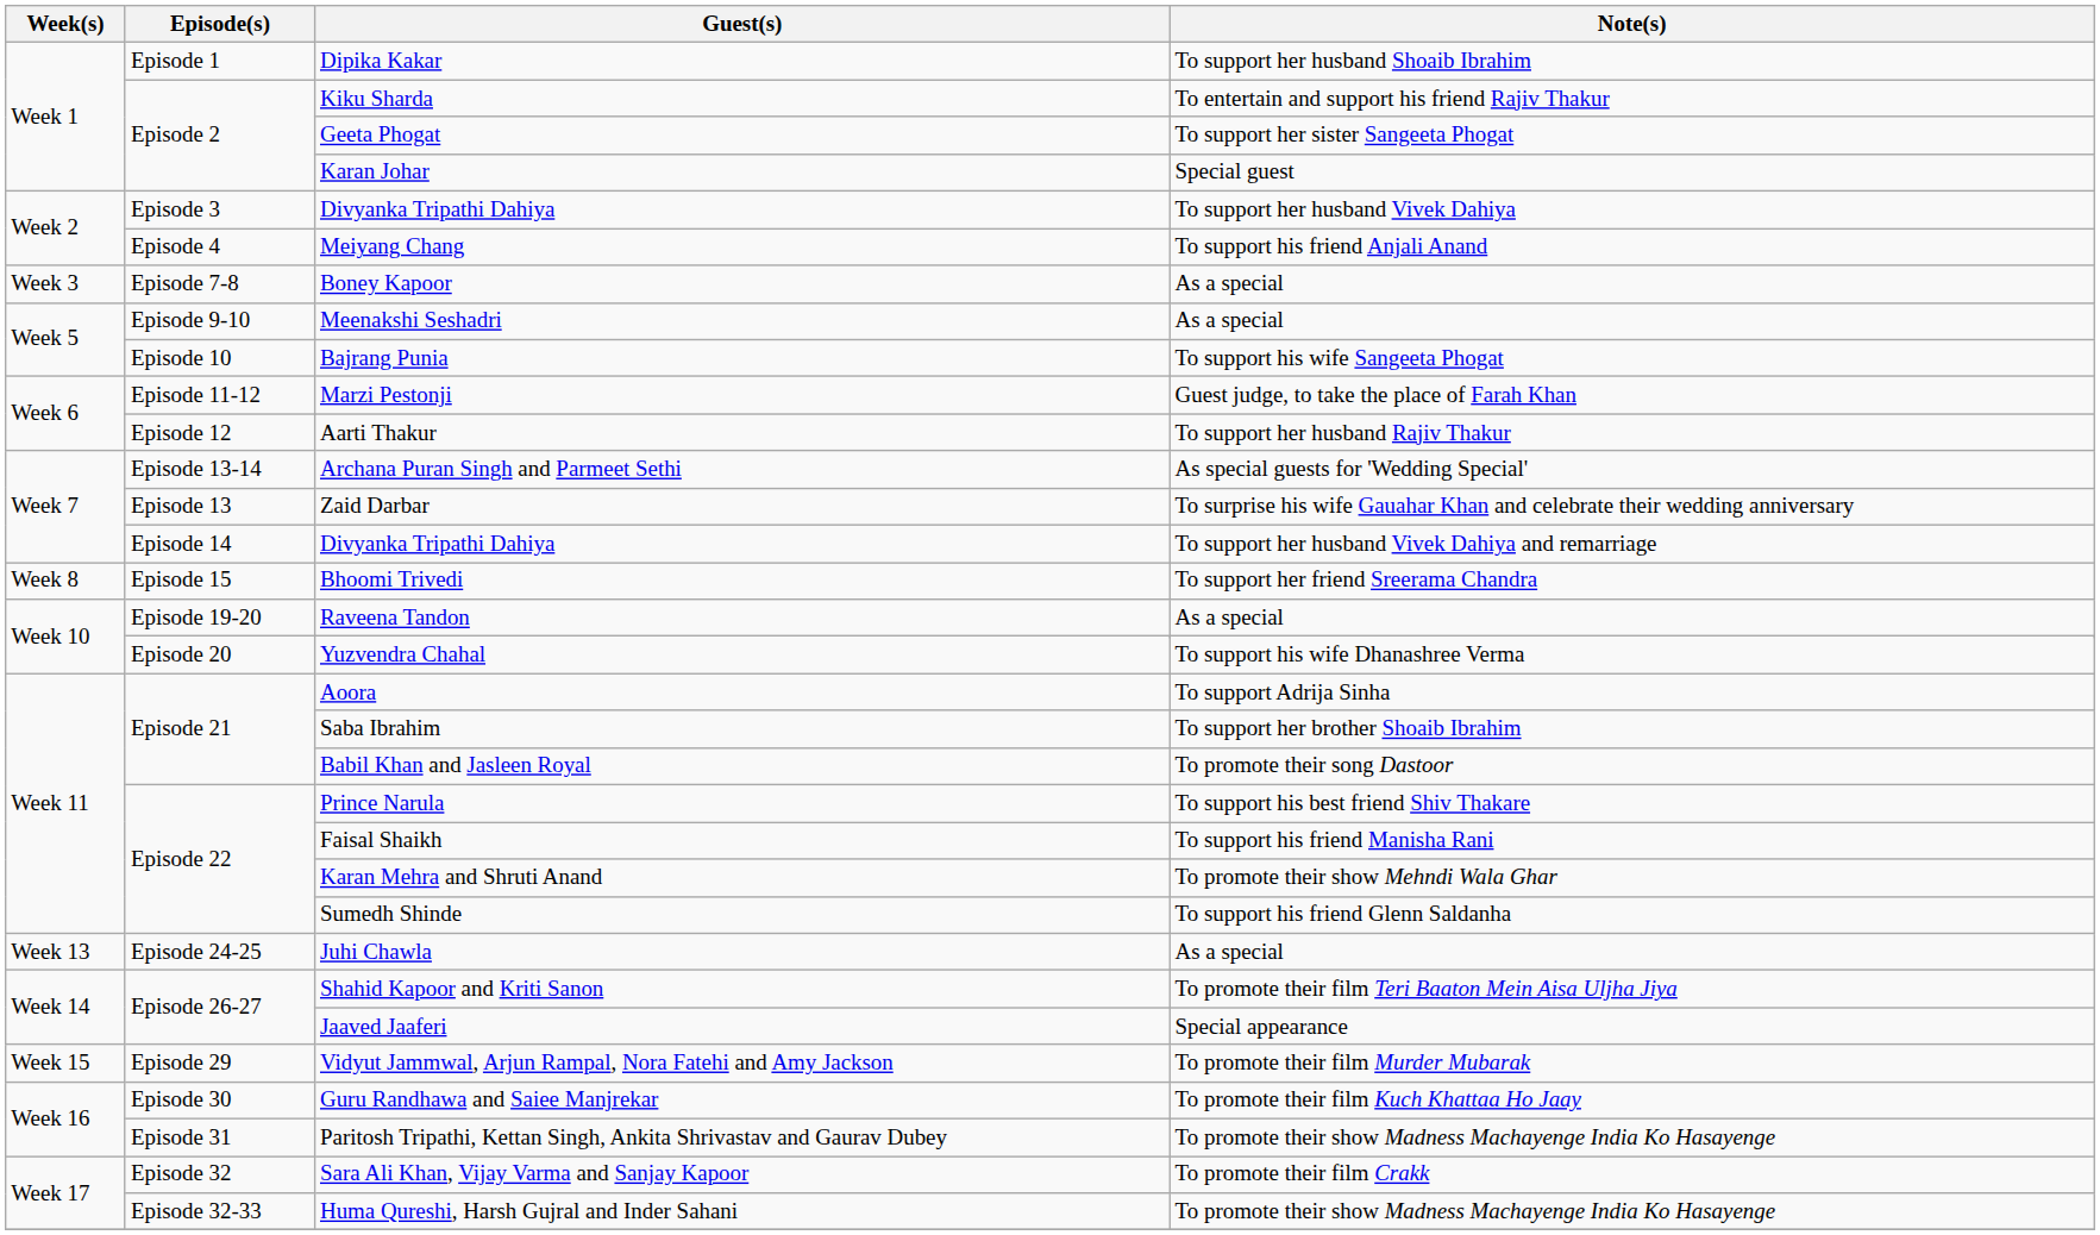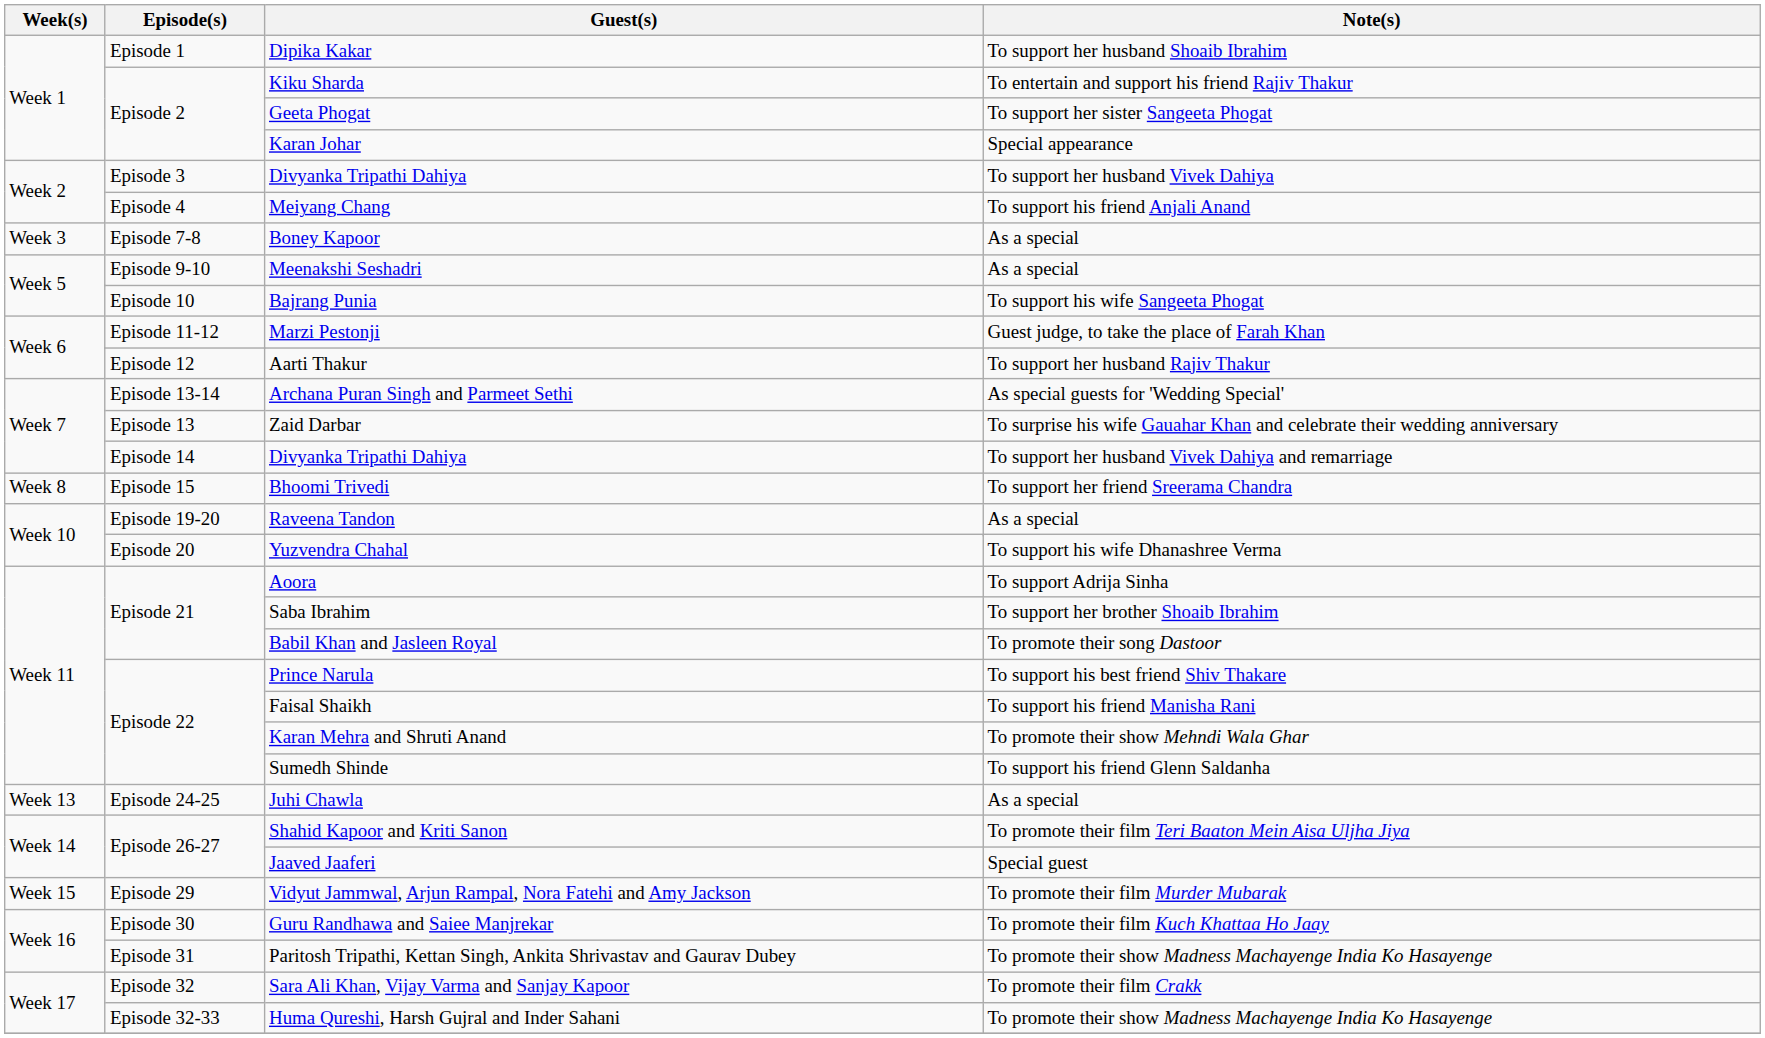 <table class="wikitable" style="font-size:85%; width:100%;">
 <tr>
 <th>Week(s)</th>
 <th>Episode(s)</th>
 <th>Guest(s)</th>
 <th>Note(s)</th>
 </tr>
 <tr>
 <td rowspan="4">Week 1</td>
 <td>Episode 1</td>
 <td><a href='#'>Dipika Kakar</a></td>
 <td>To support her husband <a href='#'>Shoaib Ibrahim</a></td>
 </tr>
 <tr>
 <td rowspan="3">Episode 2</td>
 <td><a href='#'>Kiku Sharda</a></td>
 <td>To entertain and support his friend <a href='#'>Rajiv Thakur</a></td>
 </tr>
 <tr>
 <td><a href='#'>Geeta Phogat</a></td>
 <td>To support her sister <a href='#'>Sangeeta Phogat</a></td>
 </tr>
 <tr>
 <td><a href='#'>Karan Johar</a></td>
-<td>Special guest</td>
+<td>Special appearance</td>
 </tr>
 <tr>
 <td rowspan="2">Week 2</td>
 <td>Episode 3</td>
 <td><a href='#'>Divyanka Tripathi Dahiya</a></td>
 <td>To support her husband <a href='#'>Vivek Dahiya</a></td>
 </tr>
 <tr>
 <td>Episode 4</td>
 <td><a href='#'>Meiyang Chang</a></td>
 <td>To support his friend <a href='#'>Anjali Anand</a></td>
 </tr>
 <tr>
 <td>Week 3</td>
 <td>Episode 7-8</td>
 <td><a href='#'>Boney Kapoor</a></td>
 <td>As a special </td>
 </tr>
 <tr>
 <td rowspan="3">Week 5</td>
 <td>Episode 9-10</td>
 <td rowspan="2"><a href='#'>Meenakshi Seshadri</a></td>
 <td rowspan="2">As a special </td>
 </tr>
 <tr>
 <td rowspan="2">Episode 10</td>
 </tr>
 <tr>
 <td><a href='#'>Bajrang Punia</a></td>
 <td>To support his wife <a href='#'>Sangeeta Phogat</a></td>
 </tr>
 <tr>
 <td rowspan="3">Week 6</td>
 <td>Episode 11-12</td>
 <td rowspan="2"><a href='#'>Marzi Pestonji</a></td>
 <td rowspan="2">Guest judge, to take the place of <a href='#'>Farah Khan</a></td>
 </tr>
 <tr>
 <td rowspan="2">Episode 12</td>
 </tr>
 <tr>
 <td>Aarti Thakur</td>
 <td>To support her husband <a href='#'>Rajiv Thakur</a></td>
 </tr>
 <tr>
 <td rowspan="3">Week 7</td>
 <td>Episode 13-14</td>
 <td><a href='#'>Archana Puran Singh</a> and <a href='#'>Parmeet Sethi</a></td>
 <td>As special guests for 'Wedding Special'</td>
 </tr>
 <tr>
 <td>Episode 13</td>
 <td>Zaid Darbar</td>
 <td>To surprise his wife <a href='#'>Gauahar Khan</a> and celebrate their wedding anniversary</td>
 </tr>
 <tr>
 <td>Episode 14</td>
 <td><a href='#'>Divyanka Tripathi Dahiya</a></td>
 <td>To support her husband <a href='#'>Vivek Dahiya</a> and remarriage</td>
 </tr>
 <tr>
 <td rowspan="1">Week 8</td>
 <td rowspan="1">Episode 15</td>
 <td><a href='#'>Bhoomi Trivedi</a></td>
 <td>To support her friend <a href='#'>Sreerama Chandra</a></td>
 </tr>
 <tr>
 <td rowspan="3">Week 10</td>
 <td>Episode 19-20</td>
 <td rowspan="2"><a href='#'>Raveena Tandon</a></td>
 <td rowspan="2">As a special </td>
 </tr>
 <tr>
 <td rowspan="2">Episode 20</td>
 </tr>
 <tr>
 <td><a href='#'>Yuzvendra Chahal</a></td>
 <td>To support his wife Dhanashree Verma</td>
 </tr>
 <tr>
 <td rowspan="7">Week 11</td>
 <td rowspan="3">Episode 21</td>
 <td><a href='#'>Aoora</a></td>
 <td>To support Adrija Sinha</td>
 </tr>
 <tr>
 <td>Saba Ibrahim</td>
 <td>To support her brother <a href='#'>Shoaib Ibrahim</a></td>
 </tr>
 <tr>
 <td><a href='#'>Babil Khan</a> and <a href='#'>Jasleen Royal</a></td>
 <td>To promote their song <em>Dastoor</em></td>
 </tr>
 <tr>
 <td rowspan="4">Episode 22</td>
 <td><a href='#'>Prince Narula</a></td>
 <td>To support his best friend <a href='#'>Shiv Thakare</a></td>
 </tr>
 <tr>
 <td>Faisal Shaikh</td>
 <td>To support his friend <a href='#'>Manisha Rani</a></td>
 </tr>
 <tr>
 <td><a href='#'>Karan Mehra</a> and Shruti Anand</td>
 <td>To promote their show <em>Mehndi Wala Ghar</em></td>
 </tr>
 <tr>
 <td>Sumedh Shinde</td>
 <td>To support his friend Glenn Saldanha</td>
 </tr>
 <tr>
 <td>Week 13</td>
 <td>Episode 24-25</td>
 <td><a href='#'>Juhi Chawla</a></td>
 <td>As a special </td>
 </tr>
 <tr>
 <td rowspan="2">Week 14</td>
 <td rowspan="2">Episode 26-27</td>
 <td><a href='#'>Shahid Kapoor</a> and <a href='#'>Kriti Sanon</a></td>
 <td>To promote their film <em><a href='#'>Teri Baaton Mein Aisa Uljha Jiya</a></em></td>
 </tr>
 <tr>
 <td><a href='#'>Jaaved Jaaferi</a></td>
-<td>Special appearance</td>
+<td>Special guest</td>
 </tr>
 <tr>
 <td>Week 15</td>
 <td>Episode 29</td>
 <td><a href='#'>Vidyut Jammwal</a>, <a href='#'>Arjun Rampal</a>, <a href='#'>Nora Fatehi</a> and <a href='#'>Amy Jackson</a></td>
 <td>To promote their film <em><a href='#'>Murder Mubarak</a></em></td>
 </tr>
 <tr>
 <td rowspan="2">Week 16</td>
 <td>Episode 30</td>
 <td><a href='#'>Guru Randhawa</a> and <a href='#'>Saiee Manjrekar</a></td>
 <td>To promote their film <em><a href='#'>Kuch Khattaa Ho Jaay</a></em></td>
 </tr>
 <tr>
 <td>Episode 31</td>
 <td>Paritosh Tripathi, Kettan Singh, Ankita Shrivastav and Gaurav Dubey</td>
 <td>To promote their show <em>Madness Machayenge India Ko Hasayenge</em></td>
 </tr>
 <tr>
 <td rowspan="2">Week 17</td>
 <td>Episode 32</td>
 <td><a href='#'>Sara Ali Khan</a>, <a href='#'>Vijay Varma</a> and <a href='#'>Sanjay Kapoor</a></td>
 <td>To promote their film <em><a href='#'>Crakk</a></em></td>
 </tr>
 <tr>
 <td>Episode 32-33</td>
 <td><a href='#'>Huma Qureshi</a>, Harsh Gujral and Inder Sahani</td>
 <td>To promote their show <em>Madness Machayenge India Ko Hasayenge</em></td>
 </tr>
 <tr>
 </tr>
 </table>
